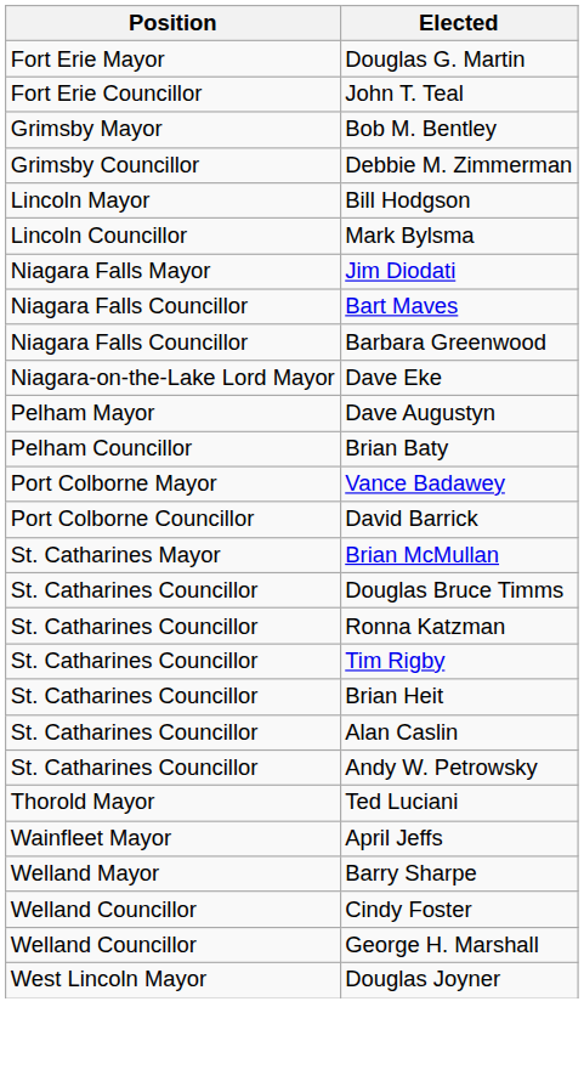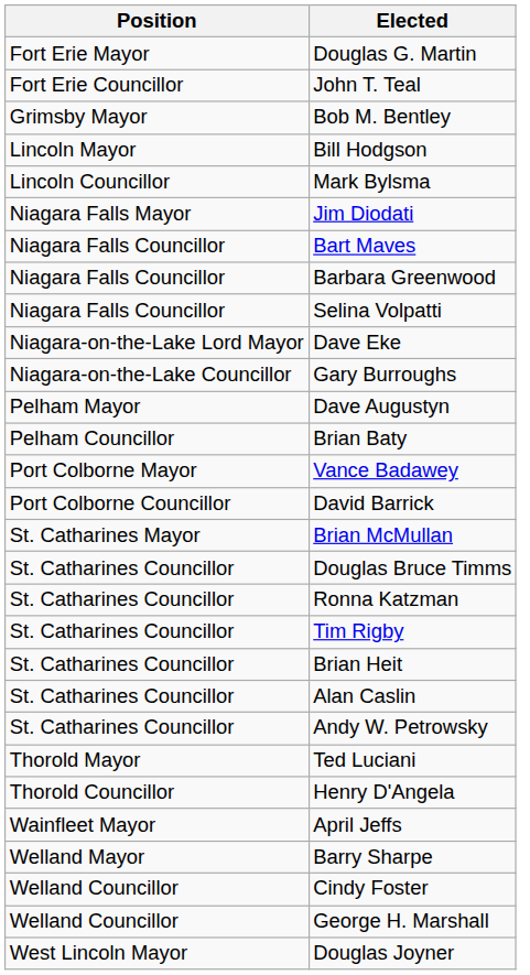 <table class="wikitable">
 <tr>
 <th>Position</th>
 <th>Elected</th>
 </tr>
 <tr>
 <td>Fort Erie Mayor</td>
 <td>Douglas G. Martin</td>
 </tr>
 <tr>
 <td>Fort Erie Councillor</td>
 <td>John T. Teal</td>
 </tr>
 <tr>
 <td>Grimsby Mayor</td>
 <td>Bob M. Bentley</td>
-</tr>
-<tr>
-<td>Grimsby Councillor</td>
-<td>Debbie M. Zimmerman</td>
 </tr>
 <tr>
 <td>Lincoln Mayor</td>
 <td>Bill Hodgson</td>
 </tr>
 <tr>
 <td>Lincoln Councillor</td>
 <td>Mark Bylsma</td>
 </tr>
 <tr>
 <td>Niagara Falls Mayor</td>
 <td><a href='#'>Jim Diodati</a></td>
 </tr>
 <tr>
 <td>Niagara Falls Councillor</td>
 <td><a href='#'>Bart Maves</a></td>
 </tr>
 <tr>
 <td>Niagara Falls Councillor</td>
 <td>Barbara Greenwood</td>
 </tr>
 <tr>
+<td>Niagara Falls Councillor</td>
+<td>Selina Volpatti</td>
+</tr>
+<tr>
 <td>Niagara-on-the-Lake Lord Mayor</td>
 <td>Dave Eke</td>
+</tr>
+<tr>
+<td>Niagara-on-the-Lake Councillor</td>
+<td>Gary Burroughs</td>
 </tr>
 <tr>
 <td>Pelham Mayor</td>
 <td>Dave Augustyn</td>
 </tr>
 <tr>
 <td>Pelham Councillor</td>
 <td>Brian Baty</td>
 </tr>
 <tr>
 <td>Port Colborne Mayor</td>
 <td><a href='#'>Vance Badawey</a></td>
 </tr>
 <tr>
 <td>Port Colborne Councillor</td>
 <td>David Barrick</td>
 </tr>
 <tr>
 <td>St. Catharines Mayor</td>
 <td><a href='#'>Brian McMullan</a></td>
 </tr>
 <tr>
 <td>St. Catharines Councillor</td>
 <td>Douglas Bruce Timms</td>
 </tr>
 <tr>
 <td>St. Catharines Councillor</td>
 <td>Ronna Katzman</td>
 </tr>
 <tr>
 <td>St. Catharines Councillor</td>
 <td><a href='#'>Tim Rigby</a></td>
 </tr>
 <tr>
 <td>St. Catharines Councillor</td>
 <td>Brian Heit</td>
 </tr>
 <tr>
 <td>St. Catharines Councillor</td>
 <td>Alan Caslin</td>
 </tr>
 <tr>
 <td>St. Catharines Councillor</td>
 <td>Andy W. Petrowsky</td>
 </tr>
 <tr>
 <td>Thorold Mayor</td>
 <td>Ted Luciani</td>
 </tr>
 <tr>
+<td>Thorold Councillor</td>
+<td>Henry D'Angela</td>
+</tr>
+<tr>
 <td>Wainfleet Mayor</td>
 <td>April Jeffs</td>
 </tr>
 <tr>
 <td>Welland Mayor</td>
 <td>Barry Sharpe</td>
 </tr>
 <tr>
 <td>Welland Councillor</td>
 <td>Cindy Foster</td>
 </tr>
 <tr>
 <td>Welland Councillor</td>
 <td>George H. Marshall</td>
 </tr>
 <tr>
 <td>West Lincoln Mayor</td>
 <td>Douglas Joyner</td>
 </tr>
 </table>
